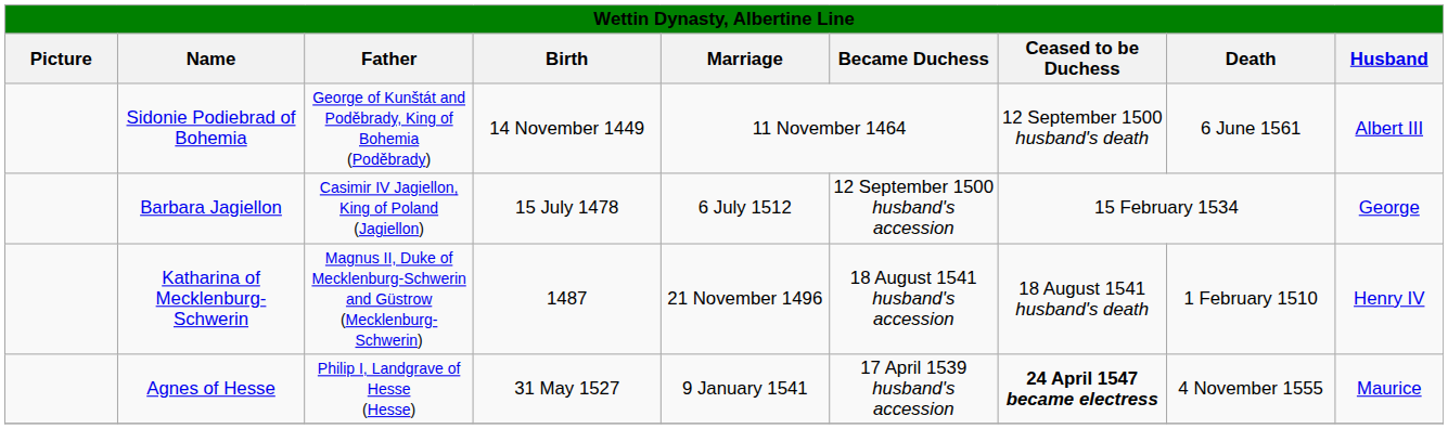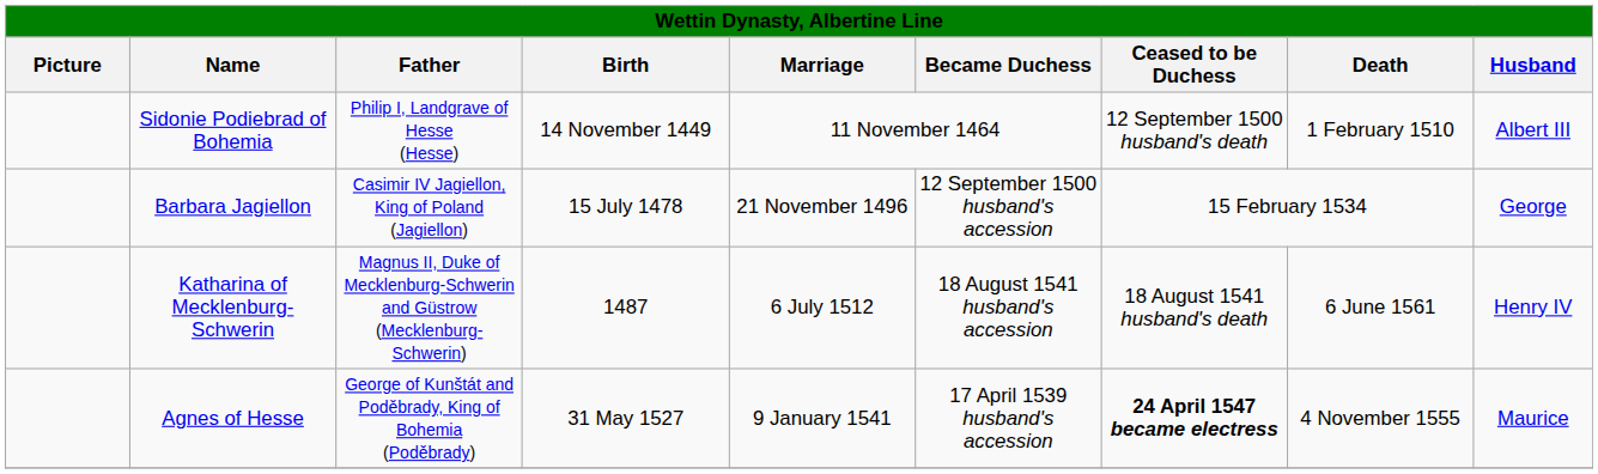 <table width=100% class="wikitable">
 <tr>
 <td colspan="9" bgcolor=green align=center><strong><span>Wettin Dynasty, Albertine Line </span></strong></td>
 </tr>
 <tr>
 <th width = "6%">Picture</th>
 <th width = "10%">Name</th>
 <th width = "9%">Father</th>
 <th width = "10%">Birth</th>
 <th width = "9%">Marriage</th>
 <th width = "9%">Became Duchess</th>
 <th width = "9%">Ceased to be Duchess</th>
 <th width = "9%">Death</th>
 <th width = "5%"><a href='#'>Husband</a></th>
 </tr>
 <tr>
 <td align="center"></td>
 <td align="center"><a href='#'>Sidonie Podiebrad of Bohemia</a></td>
-<td align="center"><small><a href='#'>George of Kunštát and Poděbrady, King of Bohemia</a><br>(<a href='#'>Poděbrady</a>)</small></td>
+<td align="center"><small><a href='#'>Philip I, Landgrave of Hesse</a><br>(<a href='#'>Hesse</a>)</small></td>
 <td align="center">14 November 1449</td>
 <td align="center" colspan="2">11 November 1464</td>
 <td align="center">12 September 1500<br><em>husband's death</em></td>
-<td align="center">6 June 1561</td>
+<td align="center">1 February 1510</td>
 <td align="center"><a href='#'>Albert III</a></td>
 </tr>
 <tr>
 <td align="center"></td>
 <td align="center"><a href='#'>Barbara Jagiellon</a></td>
 <td align="center"><small><a href='#'>Casimir IV Jagiellon, King of Poland</a><br>(<a href='#'>Jagiellon</a>)</small></td>
 <td align="center">15 July 1478</td>
-<td align="center">6 July 1512</td>
+<td align="center">21 November 1496</td>
 <td align="center">12 September 1500<br><em>husband's accession</em></td>
 <td align="center" colspan="2">15 February 1534</td>
 <td align="center"><a href='#'>George</a></td>
 </tr>
 <tr>
 <td align="center"></td>
 <td align="center"><a href='#'>Katharina of Mecklenburg-Schwerin</a></td>
 <td align="center"><small><a href='#'>Magnus II, Duke of Mecklenburg-Schwerin and Güstrow</a><br>(<a href='#'>Mecklenburg-Schwerin</a>)</small></td>
 <td align="center">1487</td>
-<td align="center">21 November 1496</td>
+<td align="center">6 July 1512</td>
 <td align="center">18 August 1541<br><em>husband's accession</em></td>
 <td align="center">18 August 1541<br><em>husband's death</em></td>
-<td align="center">1 February 1510</td>
+<td align="center">6 June 1561</td>
 <td align="center"><a href='#'>Henry IV</a></td>
 </tr>
 <tr>
 <td align="center"></td>
 <td align="center"><a href='#'>Agnes of Hesse</a></td>
-<td align="center"><small><a href='#'>Philip I, Landgrave of Hesse</a><br>(<a href='#'>Hesse</a>)</small></td>
+<td align="center"><small><a href='#'>George of Kunštát and Poděbrady, King of Bohemia</a><br>(<a href='#'>Poděbrady</a>)</small></td>
 <td align="center">31 May 1527</td>
 <td align="center">9 January 1541</td>
 <td align="center">17 April 1539<br><em>husband's accession</em></td>
 <td align="center"><strong>24 April 1547<br><em>became electress</em></strong></td>
 <td align="center">4 November 1555</td>
 <td align="center"><a href='#'>Maurice</a></td>
 </tr>
 <tr>
 </tr>
 </table>
